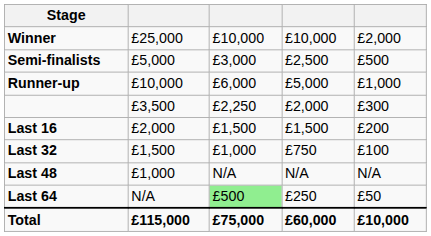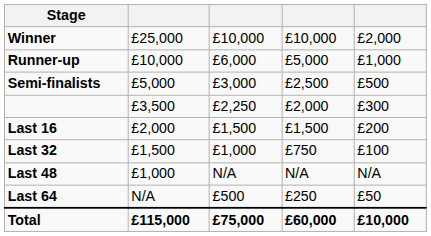 <table class="wikitable" style="width:30%; margin:0">
 <tr>
 <th>Stage</th>
 <th></th>
 <th></th>
 <th></th>
 <th></th>
 </tr>
 <tr>
 <td><strong>Winner</strong></td>
 <td>£25,000</td>
 <td>£10,000</td>
 <td>£10,000</td>
 <td>£2,000</td>
 </tr>
 <tr>
+<td><strong>Runner-up</strong></td>
+<td>£10,000</td>
+<td>£6,000</td>
+<td>£5,000</td>
+<td>£1,000</td>
+</tr>
+<tr>
 <td><strong>Semi-finalists</strong></td>
 <td>£5,000</td>
 <td>£3,000</td>
 <td>£2,500</td>
 <td>£500</td>
-</tr>
-<tr>
-<td><strong>Runner-up</strong></td>
-<td>£10,000</td>
-<td>£6,000</td>
-<td>£5,000</td>
-<td>£1,000</td>
 </tr>
 <tr>
 <td><strong></strong></td>
 <td>£3,500</td>
 <td>£2,250</td>
 <td>£2,000</td>
 <td>£300</td>
 </tr>
 <tr>
 <td><strong>Last 16</strong></td>
 <td>£2,000</td>
 <td>£1,500</td>
 <td>£1,500</td>
 <td>£200</td>
 </tr>
 <tr>
 <td><strong>Last 32</strong></td>
 <td>£1,500</td>
 <td>£1,000</td>
 <td>£750</td>
 <td>£100</td>
 </tr>
 <tr>
 <td><strong>Last 48</strong></td>
 <td>£1,000</td>
 <td>N/A</td>
 <td>N/A</td>
 <td>N/A</td>
 </tr>
 <tr style="border-bottom:2px solid black;">
 <td><strong>Last 64</strong></td>
 <td>N/A</td>
-<td style="background: lightgreen;">£500</td>
+<td>£500</td>
 <td>£250</td>
 <td>£50</td>
 </tr>
 <tr>
 <td><strong>Total</strong></td>
 <td><strong>£115,000</strong></td>
 <td><strong>£75,000</strong></td>
 <td><strong>£60,000</strong></td>
 <td><strong>£10,000</strong></td>
 </tr>
 </table>
